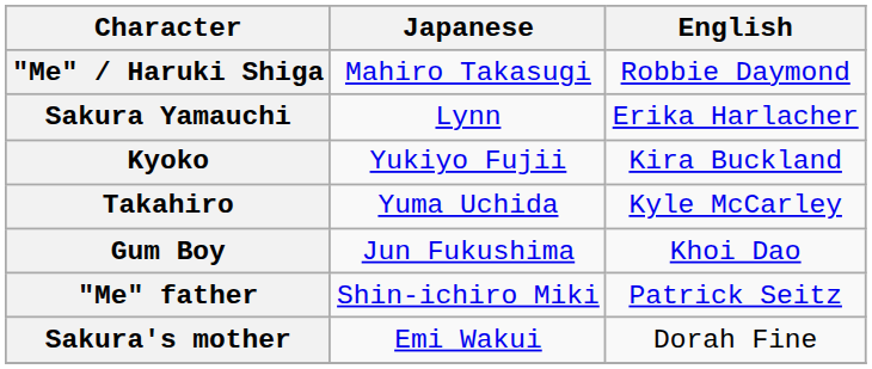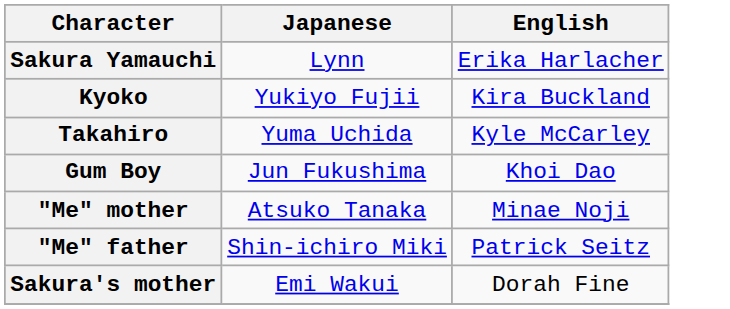 <table class="wikitable" style="text-align:center;">
 <tr>
 <th>Character</th>
 <th>Japanese</th>
 <th>English</th>
-</tr>
-<tr>
-<th>"Me" / Haruki Shiga</th>
-<td><a href='#'>Mahiro Takasugi</a></td>
-<td><a href='#'>Robbie Daymond</a></td>
 </tr>
 <tr>
 <th>Sakura Yamauchi</th>
 <td><a href='#'>Lynn</a></td>
 <td><a href='#'>Erika Harlacher</a></td>
 </tr>
 <tr>
 <th>Kyoko</th>
 <td><a href='#'>Yukiyo Fujii</a></td>
 <td><a href='#'>Kira Buckland</a></td>
 </tr>
 <tr>
 <th>Takahiro</th>
 <td><a href='#'>Yuma Uchida</a></td>
 <td><a href='#'>Kyle McCarley</a></td>
 </tr>
 <tr>
 <th>Gum Boy</th>
 <td><a href='#'>Jun Fukushima</a></td>
 <td><a href='#'>Khoi Dao</a></td>
 </tr>
 <tr>
+<th>"Me" mother</th>
+<td><a href='#'>Atsuko Tanaka</a></td>
+<td><a href='#'>Minae Noji</a></td>
+</tr>
+<tr>
 <th>"Me" father</th>
 <td><a href='#'>Shin-ichiro Miki</a></td>
 <td><a href='#'>Patrick Seitz</a></td>
 </tr>
 <tr>
 <th>Sakura's mother</th>
 <td><a href='#'>Emi Wakui</a></td>
 <td>Dorah Fine</td>
 </tr>
 <tr>
 </tr>
 </table>
